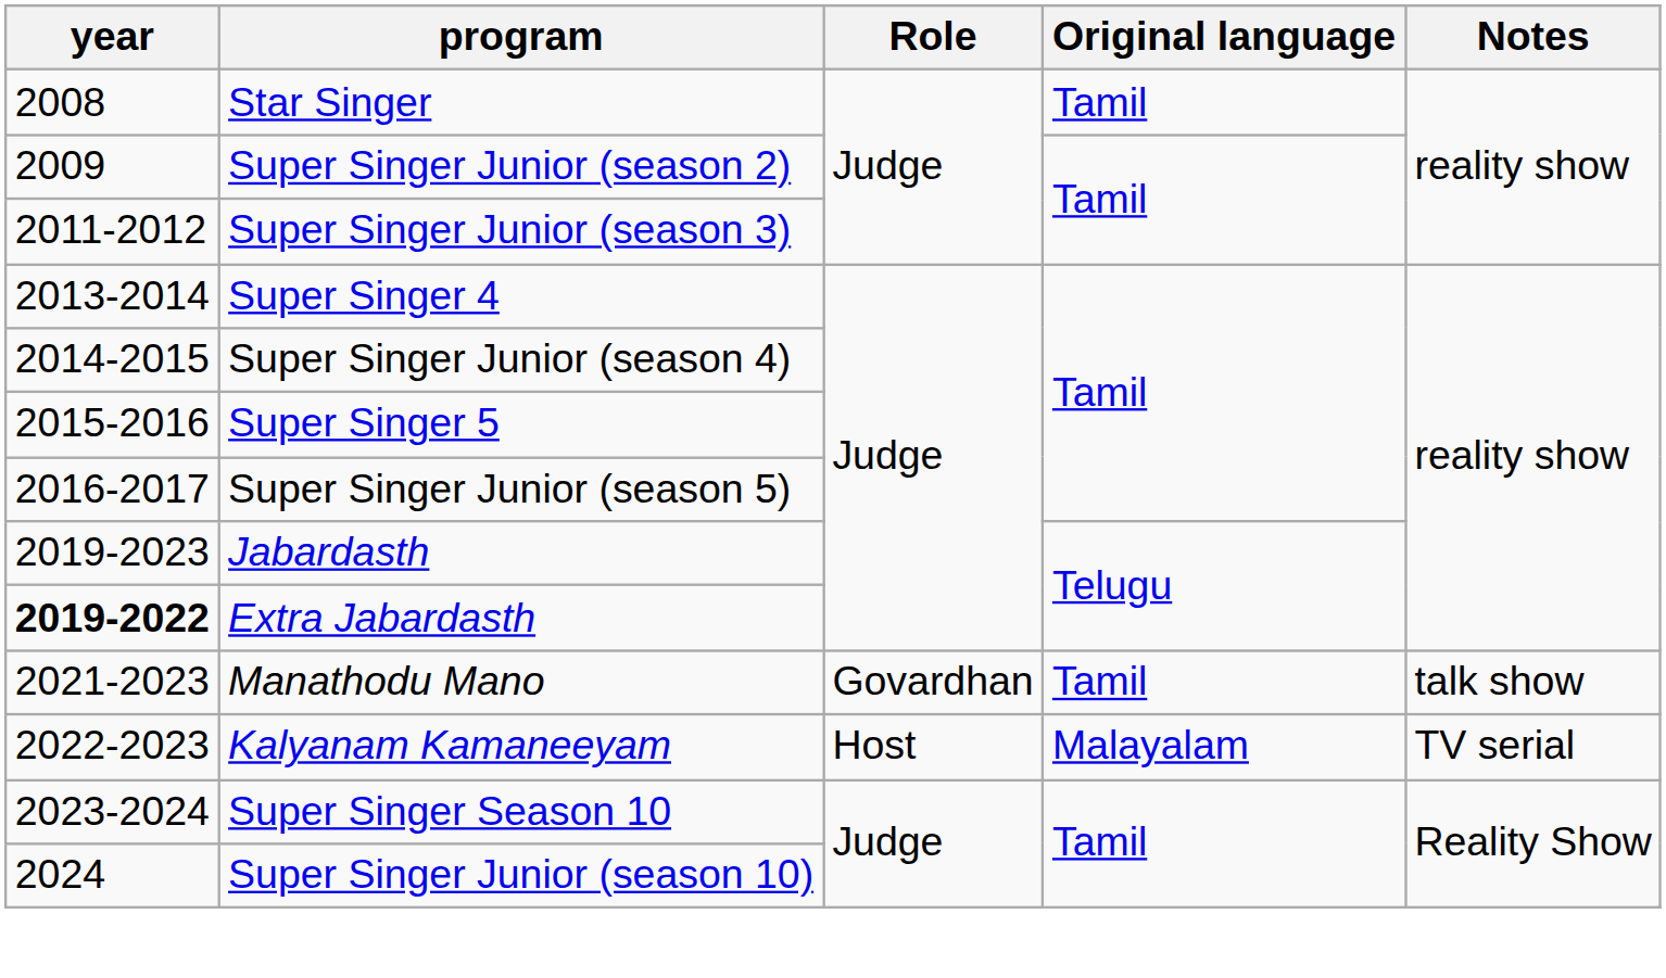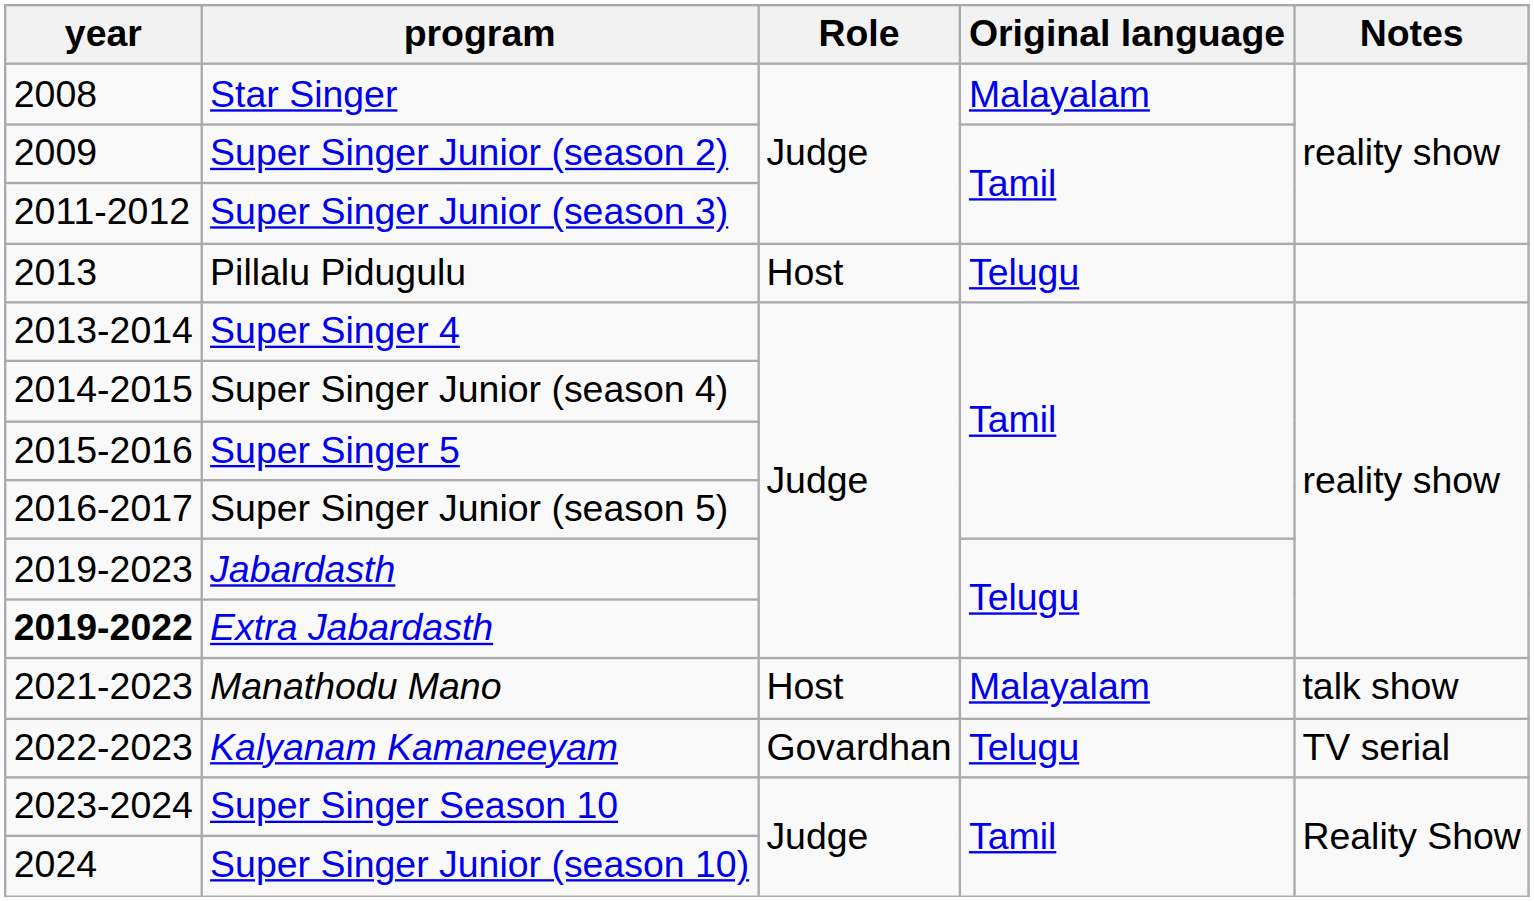 <table class="wikitable">
 <tr>
 <th>year</th>
 <th>program</th>
 <th>Role</th>
 <th>Original language</th>
 <th>Notes</th>
 </tr>
 <tr>
 <td>2008</td>
 <td><a href='#'>Star Singer</a></td>
 <td rowspan=3>Judge</td>
-<td><a href='#'>Tamil</a></td>
+<td><a href='#'>Malayalam</a></td>
 <td rowspan=3>reality show</td>
 </tr>
 <tr>
 <td>2009</td>
 <td><a href='#'>Super Singer Junior (season 2)</a></td>
 <td rowspan=2><a href='#'>Tamil</a></td>
 </tr>
 <tr>
 <td>2011-2012</td>
 <td><a href='#'>Super Singer Junior (season 3)</a></td>
+</tr>
+<tr>
+<td>2013</td>
+<td>Pillalu Pidugulu</td>
+<td>Host</td>
+<td><a href='#'>Telugu</a></td>
+<td></td>
 </tr>
 <tr>
 <td>2013-2014</td>
 <td><a href='#'>Super Singer 4</a></td>
 <td rowspan=6>Judge</td>
 <td rowspan=4><a href='#'>Tamil</a></td>
 <td rowspan="6">reality show</td>
 </tr>
 <tr>
 <td>2014-2015</td>
 <td>Super Singer Junior (season 4)</td>
 </tr>
 <tr>
 <td>2015-2016</td>
 <td><a href='#'>Super Singer 5</a></td>
 </tr>
 <tr>
 <td>2016-2017</td>
 <td>Super Singer Junior (season 5)</td>
 </tr>
 <tr>
 <td>2019-2023</td>
 <td><em><a href='#'>Jabardasth</a></em></td>
 <td rowspan=2><a href='#'>Telugu</a></td>
 </tr>
 <tr>
 <td><strong>2019-2022</strong></td>
 <td><em><a href='#'>Extra Jabardasth</a></em></td>
 </tr>
 <tr>
 <td>2021-2023</td>
 <td><em>Manathodu Mano</em></td>
-<td>Govardhan</td>
-<td><a href='#'>Tamil</a></td>
+<td>Host</td>
+<td><a href='#'>Malayalam</a></td>
 <td>talk show</td>
 </tr>
 <tr>
 <td>2022-2023</td>
 <td><em><a href='#'>Kalyanam Kamaneeyam</a></em></td>
-<td>Host</td>
-<td><a href='#'>Malayalam</a></td>
+<td>Govardhan</td>
+<td><a href='#'>Telugu</a></td>
 <td>TV serial</td>
 </tr>
 <tr>
 <td>2023-2024</td>
 <td><a href='#'>Super Singer Season 10</a></td>
 <td rowspan="2">Judge</td>
 <td rowspan="2"><a href='#'>Tamil</a></td>
 <td rowspan="2">Reality Show</td>
 </tr>
 <tr>
 <td>2024</td>
 <td><a href='#'>Super Singer Junior (season 10)</a></td>
 </tr>
 </table>
